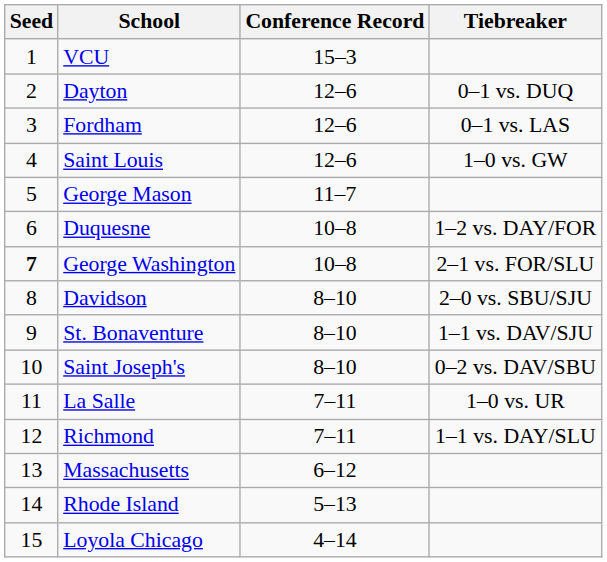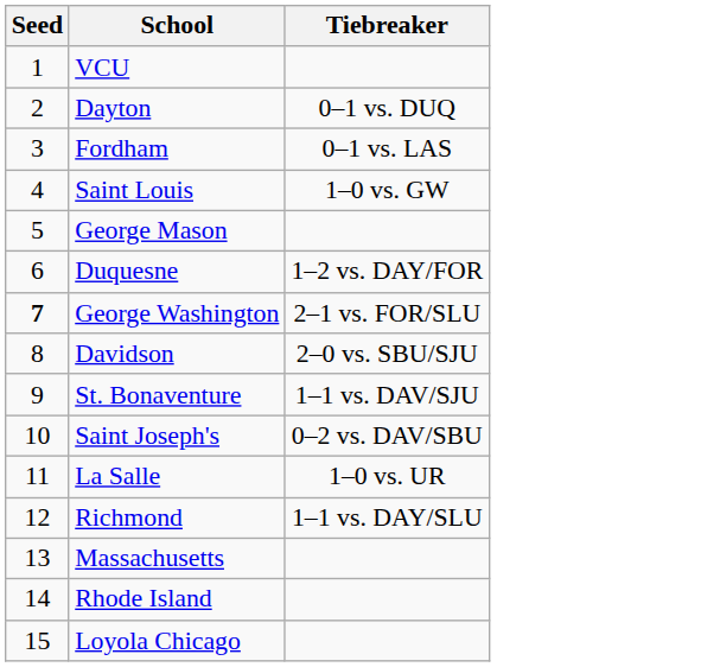 <table class="wikitable" style="text-align:center">
 <tr>
 <th>Seed</th>
 <th>School</th>
-<th>Conference Record</th>
 <th>Tiebreaker</th>
 </tr>
 <tr>
 <td>1</td>
 <td align="left"><a href='#'>VCU</a></td>
-<td>15–3</td>
 <td></td>
 </tr>
 <tr>
 <td>2</td>
 <td align="left"><a href='#'>Dayton</a></td>
-<td>12–6</td>
 <td>0–1 vs. DUQ</td>
 </tr>
 <tr>
 <td>3</td>
 <td align="left"><a href='#'>Fordham</a></td>
-<td>12–6</td>
 <td>0–1 vs. LAS</td>
 </tr>
 <tr>
 <td>4</td>
 <td align="left"><a href='#'>Saint Louis</a></td>
-<td>12–6</td>
 <td>1–0 vs. GW</td>
 </tr>
 <tr>
 <td>5</td>
 <td align="left"><a href='#'>George Mason</a></td>
-<td>11–7</td>
 <td></td>
 </tr>
 <tr>
 <td>6</td>
 <td align="left"><a href='#'>Duquesne</a></td>
-<td>10–8</td>
 <td>1–2 vs. DAY/FOR</td>
 </tr>
 <tr>
 <td><strong>7</strong></td>
 <td align="left"><a href='#'>George Washington</a></td>
-<td>10–8</td>
 <td>2–1 vs. FOR/SLU</td>
 </tr>
 <tr>
 <td>8</td>
 <td align="left"><a href='#'>Davidson</a></td>
-<td>8–10</td>
 <td>2–0 vs. SBU/SJU</td>
 </tr>
 <tr>
 <td>9</td>
 <td align="left"><a href='#'>St. Bonaventure</a></td>
-<td>8–10</td>
 <td>1–1 vs. DAV/SJU</td>
 </tr>
 <tr>
 <td>10</td>
 <td align="left"><a href='#'>Saint Joseph's</a></td>
-<td>8–10</td>
 <td>0–2 vs. DAV/SBU</td>
 </tr>
 <tr>
 <td>11</td>
 <td align="left"><a href='#'>La Salle</a></td>
-<td>7–11</td>
 <td>1–0 vs. UR</td>
 </tr>
 <tr>
 <td>12</td>
 <td align="left"><a href='#'>Richmond</a></td>
-<td>7–11</td>
 <td>1–1 vs. DAY/SLU</td>
 </tr>
 <tr>
 <td>13</td>
 <td align="left"><a href='#'>Massachusetts</a></td>
-<td>6–12</td>
 <td></td>
 </tr>
 <tr>
 <td>14</td>
 <td align="left"><a href='#'>Rhode Island</a></td>
-<td>5–13</td>
 <td></td>
 </tr>
 <tr>
 <td>15</td>
 <td align="left"><a href='#'>Loyola Chicago</a></td>
-<td>4–14</td>
 <td></td>
 </tr>
 </table>
